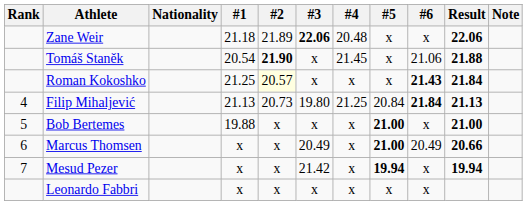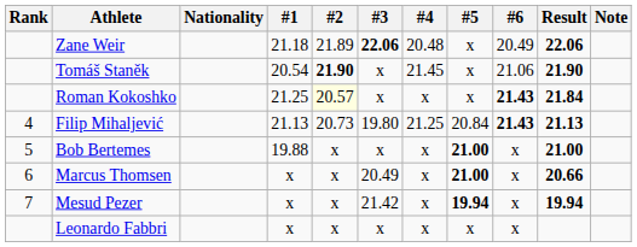 <table class="wikitable sortable" style="text-align:center">
 <tr>
 <th>Rank</th>
 <th>Athlete</th>
 <th>Nationality</th>
 <th>#1</th>
 <th>#2</th>
 <th>#3</th>
 <th>#4</th>
 <th>#5</th>
 <th>#6</th>
 <th>Result</th>
 <th>Note</th>
 </tr>
 <tr>
 <td></td>
 <td align="left"><a href='#'>Zane Weir</a></td>
 <td align="left"></td>
 <td>21.18</td>
 <td>21.89</td>
 <td><strong>22.06</strong></td>
 <td>20.48</td>
 <td>x</td>
-<td>x</td>
+<td>20.49</td>
 <td><strong>22.06</strong></td>
 <td> </td>
 </tr>
 <tr>
 <td></td>
 <td align="left"><a href='#'>Tomáš Staněk</a></td>
 <td align="left"></td>
 <td>20.54</td>
 <td><strong>21.90</strong></td>
 <td>x</td>
 <td>21.45</td>
 <td>x</td>
 <td>21.06</td>
-<td><strong>21.88</strong></td>
+<td><strong>21.90</strong></td>
 <td></td>
 </tr>
 <tr>
 <td></td>
 <td align="left"><a href='#'>Roman Kokoshko</a></td>
 <td align="left"></td>
 <td>21.25</td>
 <td style="background: lightyellow;">20.57</td>
 <td>x</td>
 <td>x</td>
 <td>x</td>
 <td><strong>21.43</strong></td>
 <td><strong>21.84</strong></td>
 <td></td>
 </tr>
 <tr>
 <td>4</td>
 <td align="left"><a href='#'>Filip Mihaljević</a></td>
 <td align="left"></td>
 <td>21.13</td>
 <td>20.73</td>
 <td>19.80</td>
 <td>21.25</td>
 <td>20.84</td>
-<td><strong>21.84</strong></td>
+<td><strong>21.43</strong></td>
 <td><strong>21.13</strong></td>
 <td></td>
 </tr>
 <tr>
 <td>5</td>
 <td align="left"><a href='#'>Bob Bertemes</a></td>
 <td align=left></td>
 <td>19.88</td>
 <td>x</td>
 <td>x</td>
 <td>x</td>
 <td><strong>21.00</strong></td>
 <td>x</td>
 <td><strong>21.00</strong></td>
 <td></td>
 </tr>
 <tr>
 <td>6</td>
 <td align="left"><a href='#'>Marcus Thomsen</a></td>
 <td align="left"></td>
 <td>x</td>
 <td>x</td>
 <td>20.49</td>
 <td>x</td>
 <td><strong>21.00</strong></td>
-<td>20.49</td>
+<td>x</td>
 <td><strong>20.66</strong></td>
 <td></td>
 </tr>
 <tr>
 <td>7</td>
 <td align="left"><a href='#'>Mesud Pezer</a></td>
 <td align="left"></td>
 <td>x</td>
 <td>x</td>
 <td>21.42</td>
 <td>x</td>
 <td><strong>19.94</strong></td>
 <td>x</td>
 <td><strong>19.94</strong></td>
 <td></td>
 </tr>
 <tr>
 <td></td>
 <td align="left"><a href='#'>Leonardo Fabbri</a></td>
 <td align="left"></td>
 <td>x</td>
 <td>x</td>
 <td>x</td>
 <td>x</td>
 <td>x</td>
 <td>x</td>
 <td><strong></strong></td>
 <td></td>
 </tr>
 </table>
